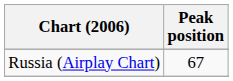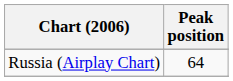 <table class="wikitable">
 <tr>
 <th align="left">Chart (2006)</th>
 <th align="center">Peak<br>position</th>
 </tr>
 <tr>
 </tr>
 <tr>
 <td>Russia (<a href='#'>Airplay Chart</a>)</td>
-<td align="center">67</td>
+<td align="center">64</td>
 </tr>
 <tr>
 </tr>
 <tr>
 </tr>
 <tr>
 </tr>
 <tr>
 </tr>
 </table>
